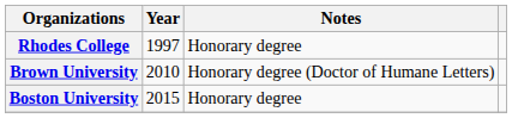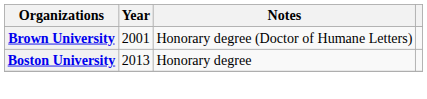 <table class= "wikitable plainrowheaders sortable">
 <tr>
 <th>Organizations</th>
 <th scope="col">Year</th>
 <th scope="col">Notes</th>
 <th scope="col" class="unsortable"></th>
 </tr>
 <tr>
-<th scope="row" rowspan="1"><a href='#'>Rhodes College</a></th>
-<td style="text-align:center;">1997</td>
-<td>Honorary degree</td>
-<td style="text-align:center;"></td>
-</tr>
-<tr>
 <th scope="row" rowspan="1"><a href='#'>Brown University</a></th>
-<td style="text-align:center;">2010</td>
+<td style="text-align:center;">2001</td>
 <td>Honorary degree (Doctor of Humane Letters)</td>
 <td style="text-align:center;"></td>
 </tr>
 <tr>
 <th scope="row" rowspan="1"><a href='#'>Boston University</a></th>
-<td style="text-align:center;">2015</td>
+<td style="text-align:center;">2013</td>
 <td>Honorary degree</td>
 <td style="text-align:center;"></td>
 </tr>
 <tr>
 </tr>
 </table>
